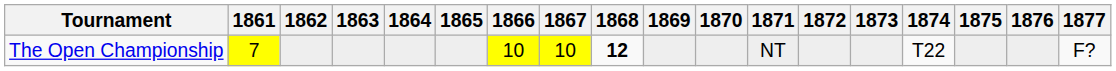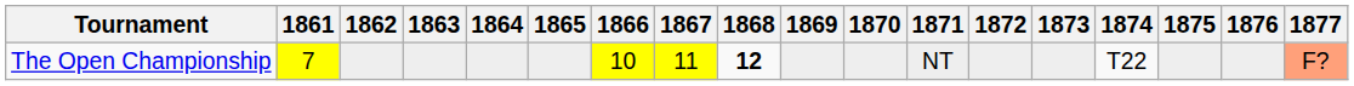 <table class="wikitable" style="font-size:95%;text-align:center;">
 <tr>
 <th>Tournament</th>
 <th>1861</th>
 <th>1862</th>
 <th>1863</th>
 <th>1864</th>
 <th>1865</th>
 <th>1866</th>
 <th>1867</th>
 <th>1868</th>
 <th>1869</th>
 <th>1870</th>
 <th>1871</th>
 <th>1872</th>
 <th>1873</th>
 <th>1874</th>
 <th>1875</th>
 <th>1876</th>
 <th>1877</th>
 </tr>
 <tr>
 <td align=left><a href='#'>The Open Championship</a></td>
 <td style="background:yellow;">7</td>
 <td style="background:#eeeeee;"></td>
 <td style="background:#eeeeee;"></td>
 <td style="background:#eeeeee;"></td>
 <td style="background:#eeeeee;"></td>
 <td style="background:yellow;">10</td>
-<td style="background:yellow;">10</td>
+<td style="background:yellow;">11</td>
 <td><strong>12</strong></td>
 <td style="background:#eeeeee;"></td>
 <td style="background:#eeeeee;"></td>
 <td style="background:#eeeeee;">NT</td>
 <td style="background:#eeeeee;"></td>
 <td style="background:#eeeeee;"></td>
 <td>T22</td>
 <td style="background:#eeeeee;"></td>
 <td style="background:#eeeeee;"></td>
-<td>F?</td>
+<td style="background: lightsalmon;">F?</td>
 </tr>
 </table>
